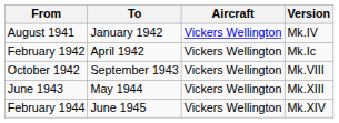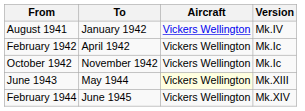 <table class="wikitable">
 <tr>
 <th>From</th>
 <th>To</th>
 <th>Aircraft</th>
 <th>Version</th>
 </tr>
 <tr>
 <td>August 1941</td>
 <td>January 1942</td>
 <td><a href='#'>Vickers Wellington</a></td>
 <td>Mk.IV</td>
 </tr>
 <tr>
 <td>February 1942</td>
 <td>April 1942</td>
 <td>Vickers Wellington</td>
 <td>Mk.Ic</td>
 </tr>
 <tr>
 <td>October 1942</td>
-<td>September 1943</td>
+<td>November 1942</td>
 <td>Vickers Wellington</td>
-<td>Mk.VIII</td>
+<td>Mk.Ic</td>
 </tr>
 <tr>
 <td>June 1943</td>
 <td>May 1944</td>
-<td>Vickers Wellington</td>
+<td style="background: lightyellow;">Vickers Wellington</td>
 <td>Mk.XIII</td>
 </tr>
 <tr>
 <td>February 1944</td>
 <td>June 1945</td>
 <td>Vickers Wellington</td>
 <td>Mk.XIV</td>
 </tr>
 </table>
